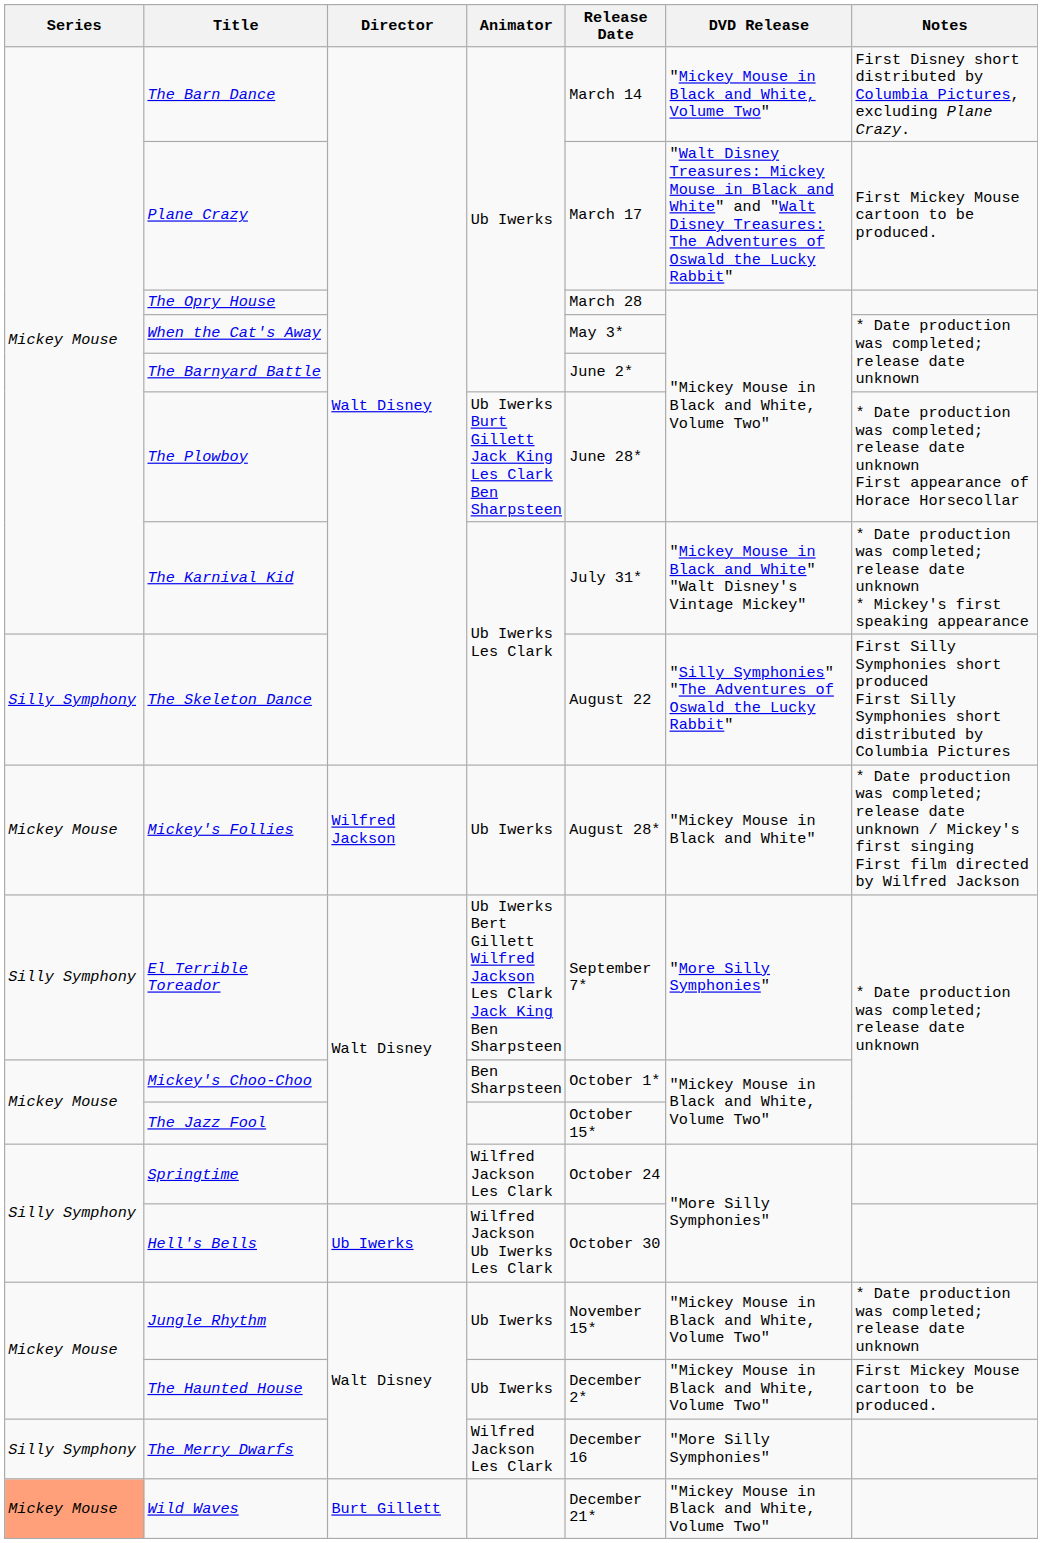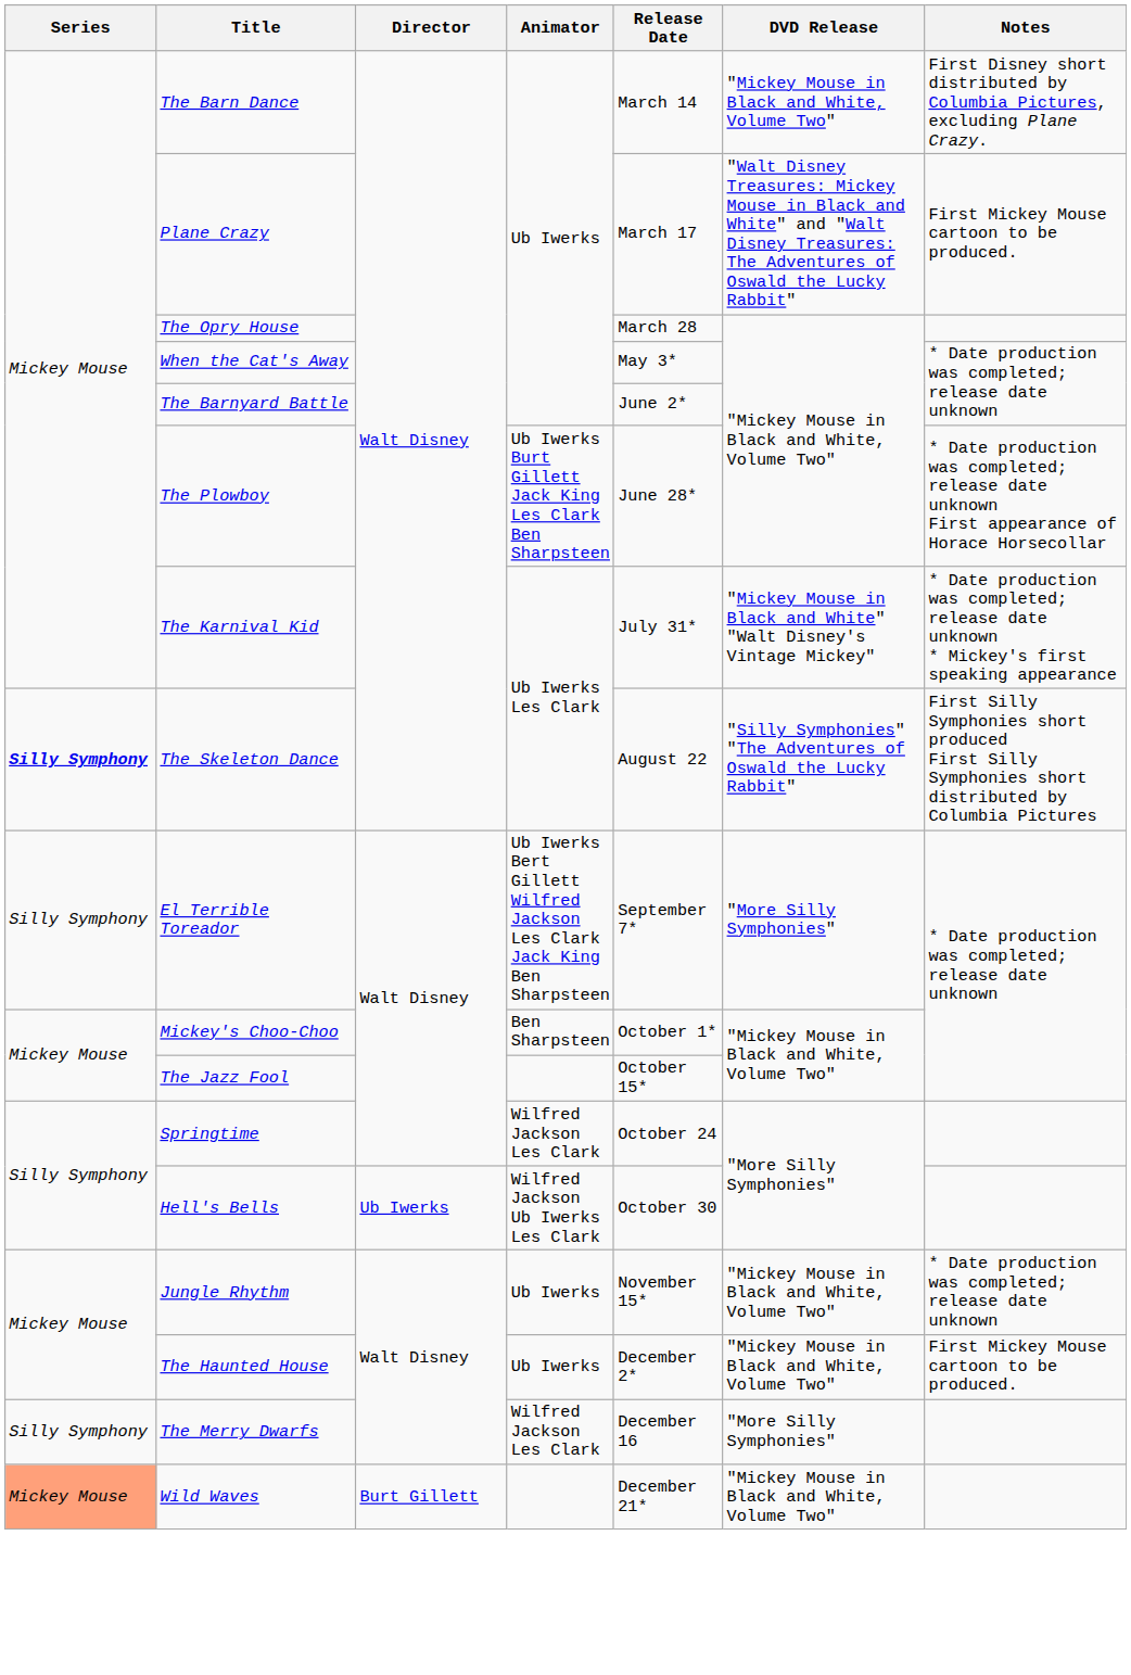 <table class="wikitable" style="width:100%;">
 <tr>
 <th style="width:15%;">Series</th>
 <th style="width:20%;">Title</th>
 <th style="width:15%;">Director</th>
 <th>Animator</th>
 <th style="width:10%;">Release Date</th>
 <th style="width:20%;">DVD Release</th>
 <th style="width:20%;">Notes</th>
 </tr>
 <tr>
 <td rowspan="7"><em>Mickey Mouse</em></td>
 <td><em><a href='#'>The Barn Dance</a></em></td>
 <td rowspan="8"><a href='#'>Walt Disney</a></td>
 <td rowspan="5">Ub Iwerks</td>
 <td>March 14</td>
 <td>"<a href='#'>Mickey Mouse in Black and White, Volume Two</a>"</td>
 <td>First Disney short distributed by <a href='#'>Columbia Pictures</a>, excluding <em>Plane Crazy</em>.</td>
 </tr>
 <tr>
 <td><em><a href='#'>Plane Crazy</a></em></td>
 <td>March 17</td>
 <td>"<a href='#'>Walt Disney Treasures: Mickey Mouse in Black and White</a>" and "<a href='#'>Walt Disney Treasures: The Adventures of Oswald the Lucky Rabbit</a>"</td>
 <td>First Mickey Mouse cartoon to be produced.</td>
 </tr>
 <tr>
 <td><em><a href='#'>The Opry House</a></em></td>
 <td>March 28</td>
 <td rowspan="4">"Mickey Mouse in Black and White, Volume Two"</td>
 <td></td>
 </tr>
 <tr>
 <td><em><a href='#'>When the Cat's Away</a></em></td>
 <td>May 3*</td>
 <td rowspan="2">* Date production was completed; release date unknown</td>
 </tr>
 <tr>
 <td><em><a href='#'>The Barnyard Battle</a></em></td>
 <td>June 2*</td>
 </tr>
 <tr>
 <td><em><a href='#'>The Plowboy</a></em></td>
 <td>Ub Iwerks <br><a href='#'>Burt Gillett</a> <br><a href='#'>Jack King</a> <br><a href='#'>Les Clark</a> <br><a href='#'>Ben Sharpsteen</a></td>
 <td>June 28*</td>
 <td>* Date production was completed; release date unknown <br>First appearance of Horace Horsecollar</td>
 </tr>
 <tr>
 <td><em><a href='#'>The Karnival Kid</a></em></td>
 <td rowspan="2">Ub Iwerks <br>Les Clark</td>
 <td>July 31*</td>
 <td>"<a href='#'>Mickey Mouse in Black and White</a>" <br>"Walt Disney's Vintage Mickey"</td>
 <td>* Date production was completed; release date unknown <br>* Mickey's first speaking appearance</td>
 </tr>
 <tr>
-<td><em><a href='#'>Silly Symphony</a></em></td>
+<td><strong><em><a href='#'>Silly Symphony</a></em></strong></td>
 <td><em><a href='#'>The Skeleton Dance</a></em></td>
 <td>August 22</td>
 <td>"<a href='#'>Silly Symphonies</a>" <br>"<a href='#'>The Adventures of Oswald the Lucky Rabbit</a>"</td>
 <td>First Silly Symphonies short produced <br> First Silly Symphonies short distributed by Columbia Pictures</td>
-</tr>
-<tr>
-<td><em>Mickey Mouse</em></td>
-<td><em><a href='#'>Mickey's Follies</a></em></td>
-<td><a href='#'>Wilfred Jackson</a></td>
-<td>Ub Iwerks</td>
-<td>August 28*</td>
-<td>"Mickey Mouse in Black and White"</td>
-<td>* Date production was completed; release date unknown / Mickey's first singing <br>First film directed by Wilfred Jackson</td>
 </tr>
 <tr>
 <td><em>Silly Symphony</em></td>
 <td><em><a href='#'>El Terrible Toreador</a></em></td>
 <td rowspan="4">Walt Disney</td>
 <td>Ub Iwerks <br>Bert Gillett <br><a href='#'>Wilfred Jackson</a> <br>Les Clark <br><a href='#'>Jack King</a> <br>Ben Sharpsteen</td>
 <td>September 7*</td>
 <td>"<a href='#'>More Silly Symphonies</a>"</td>
 <td rowspan="3">* Date production was completed; release date unknown</td>
 </tr>
 <tr>
 <td rowspan="2"><em>Mickey Mouse</em></td>
 <td><em><a href='#'>Mickey's Choo-Choo</a></em></td>
 <td>Ben Sharpsteen</td>
 <td>October 1*</td>
 <td rowspan="2">"Mickey Mouse in Black and White, Volume Two"</td>
 </tr>
 <tr>
 <td><em><a href='#'>The Jazz Fool</a></em></td>
 <td></td>
 <td>October 15*</td>
 </tr>
 <tr>
 <td rowspan="2"><em>Silly Symphony</em></td>
 <td><em><a href='#'>Springtime</a></em></td>
 <td>Wilfred Jackson <br>Les Clark</td>
 <td>October 24</td>
 <td rowspan="2">"More Silly Symphonies"</td>
 <td></td>
 </tr>
 <tr>
 <td><em><a href='#'>Hell's Bells</a></em></td>
 <td><a href='#'>Ub Iwerks</a></td>
 <td>Wilfred Jackson <br>Ub Iwerks <br>Les Clark</td>
 <td>October 30</td>
 <td></td>
 </tr>
 <tr>
 <td rowspan="2"><em>Mickey Mouse</em></td>
 <td><em><a href='#'>Jungle Rhythm</a></em></td>
 <td rowspan="3">Walt Disney</td>
 <td>Ub Iwerks</td>
 <td>November 15*</td>
 <td>"Mickey Mouse in Black and White, Volume Two"</td>
 <td>* Date production was completed; release date unknown</td>
 </tr>
 <tr>
 <td><em><a href='#'>The Haunted House</a></em></td>
 <td>Ub Iwerks</td>
 <td>December 2*</td>
 <td>"Mickey Mouse in Black and White, Volume Two"</td>
 <td>First Mickey Mouse cartoon to be produced.</td>
 </tr>
 <tr>
 <td><em>Silly Symphony</em></td>
 <td><em><a href='#'>The Merry Dwarfs</a></em></td>
 <td>Wilfred Jackson <br>Les Clark</td>
 <td>December 16</td>
 <td>"More Silly Symphonies"</td>
 <td></td>
 </tr>
 <tr>
 <td style="background: lightsalmon;"><em>Mickey Mouse</em></td>
 <td><em><a href='#'>Wild Waves</a></em></td>
 <td><a href='#'>Burt Gillett</a></td>
 <td></td>
 <td>December 21*</td>
 <td>"Mickey Mouse in Black and White, Volume Two"</td>
 <td></td>
 </tr>
 </table>
